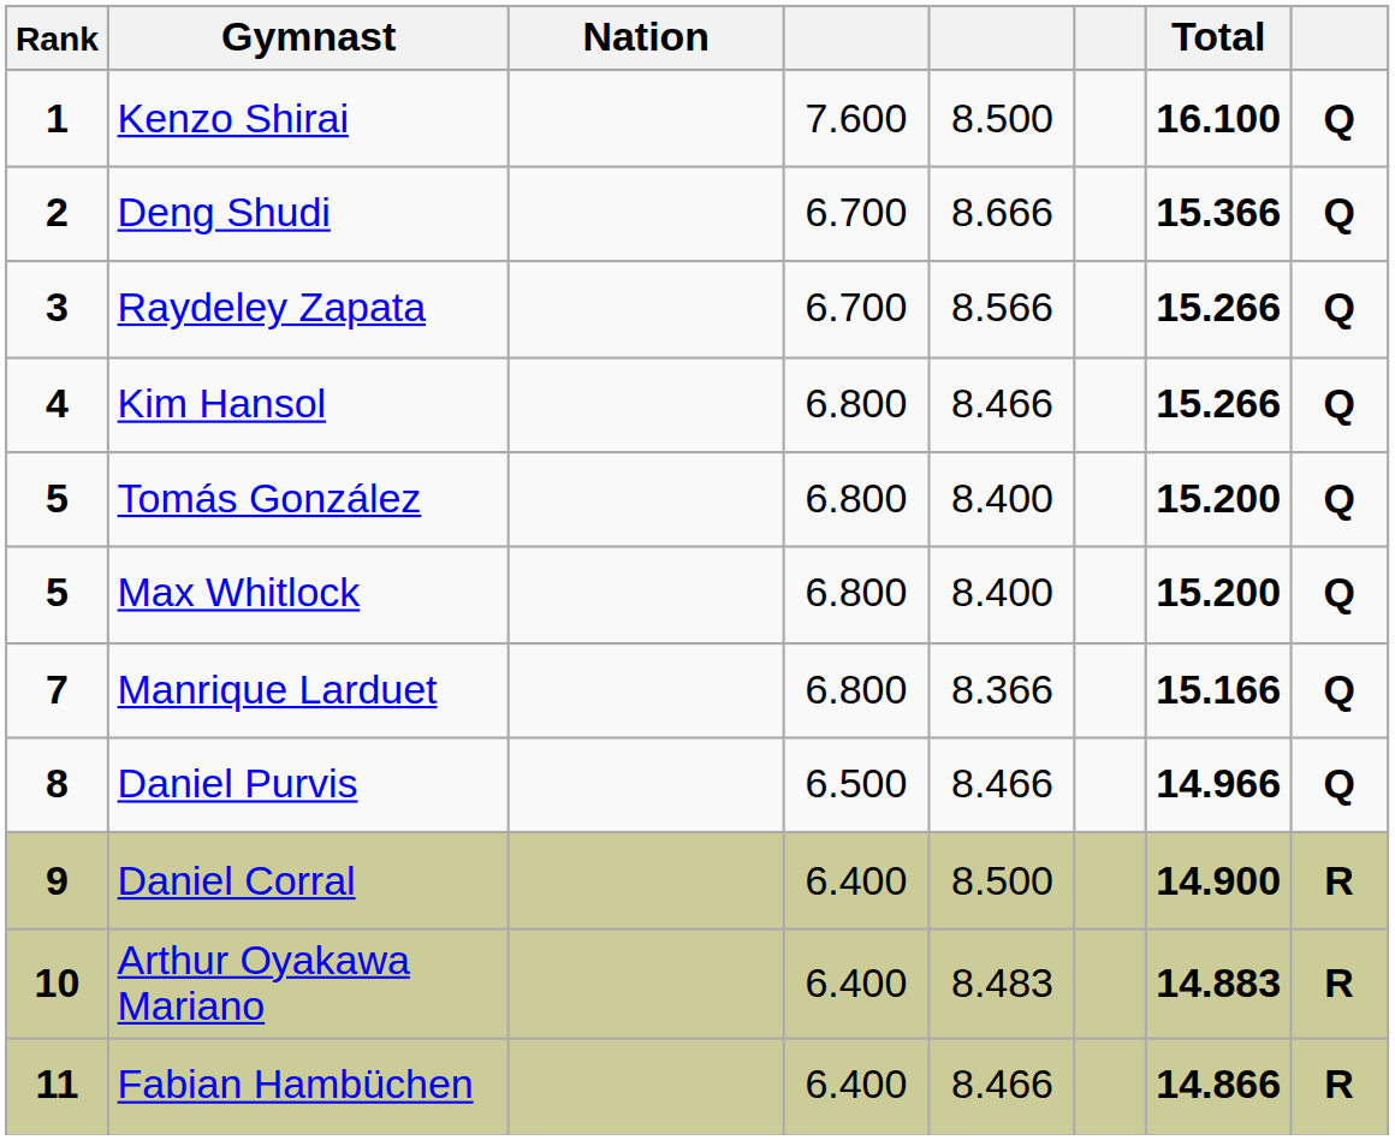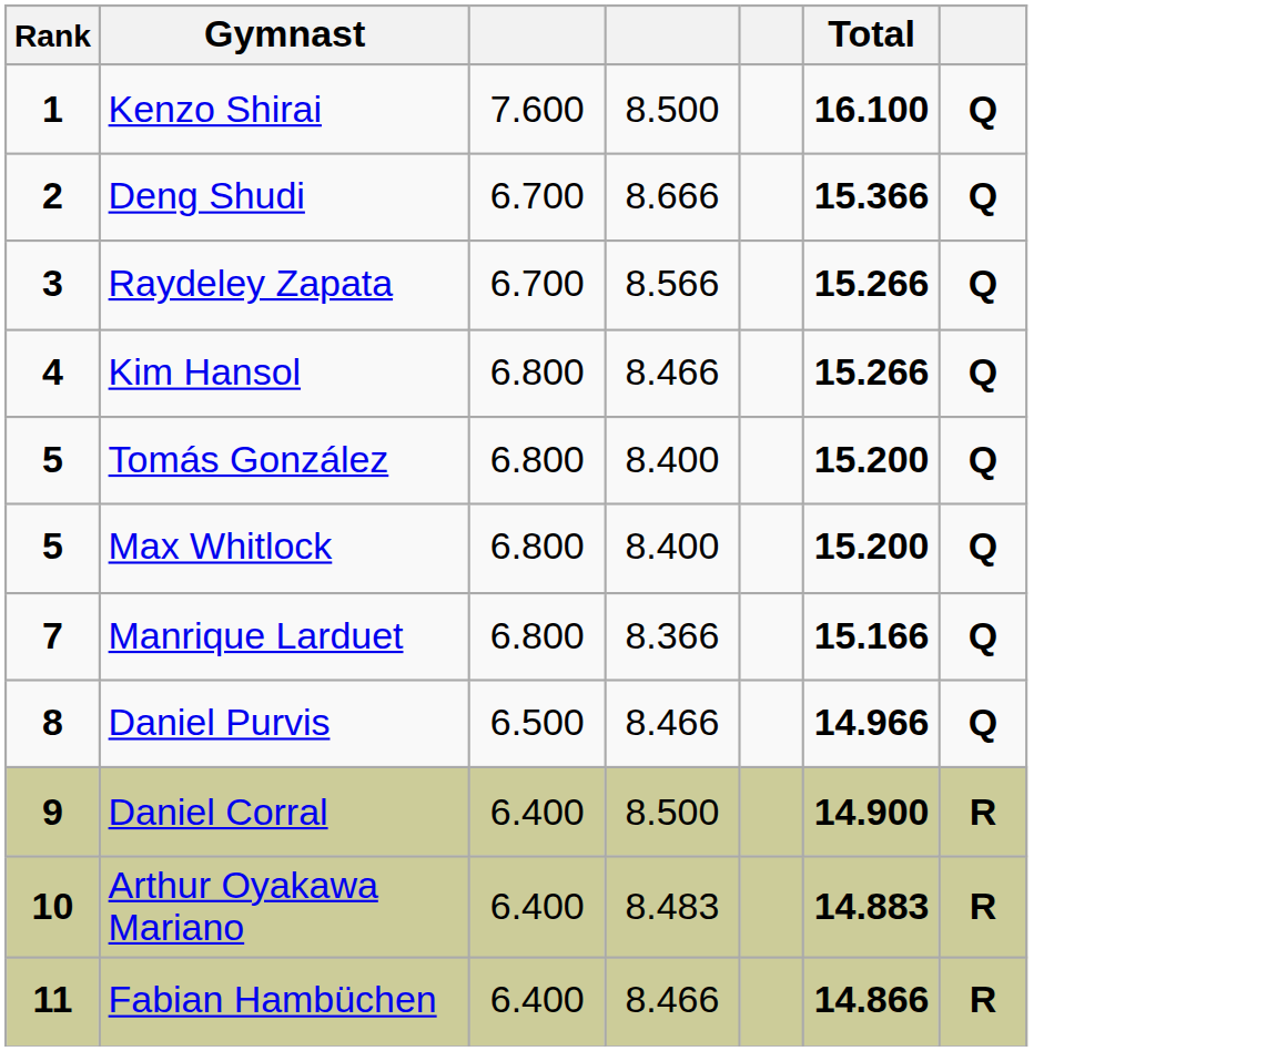 <table class="wikitable sortable" style="text-align:center;">
 <tr>
 <th scope="col"  style="width:15px;"><small>Rank</small></th>
 <th scope="col"  style="width:150px;">Gymnast</th>
-<th scope="col"  style="width:100px;">Nation</th>
 <th scope="col"  style="width:50px;"><small></small></th>
 <th scope="col"  style="width:50px;"><small></small></th>
 <th scope="col"  style="width:20px;"><small></small></th>
 <th scope="col"  style="width:50px;">Total</th>
 <th scope="col"  style="width:30px;"><small></small></th>
 </tr>
 <tr>
 <td scope=row style="text-align:center"><strong>1</strong></td>
 <td style="height:30px; text-align:left;"><a href='#'>Kenzo Shirai</a></td>
-<td style="text-align:left;"><small></small></td>
 <td>7.600</td>
 <td>8.500</td>
 <td></td>
 <td><strong>16.100</strong></td>
 <td><strong>Q</strong></td>
 </tr>
 <tr>
 <td scope=row style="text-align:center"><strong>2</strong></td>
 <td style="height:30px; text-align:left;"><a href='#'>Deng Shudi</a></td>
-<td style="text-align:left;"><small></small></td>
 <td>6.700</td>
 <td>8.666</td>
 <td></td>
 <td><strong>15.366</strong></td>
 <td><strong>Q</strong></td>
 </tr>
 <tr>
 <td scope=row style="text-align:center"><strong>3</strong></td>
 <td style="height:30px; text-align:left;"><a href='#'>Raydeley Zapata</a></td>
-<td style="text-align:left;"><small></small></td>
 <td>6.700</td>
 <td>8.566</td>
 <td></td>
 <td><strong>15.266</strong></td>
 <td><strong>Q</strong></td>
 </tr>
 <tr>
 <td scope=row style="text-align:center"><strong>4</strong></td>
 <td style="height:30px; text-align:left;"><a href='#'>Kim Hansol</a></td>
-<td style="text-align:left;"><small></small></td>
 <td>6.800</td>
 <td>8.466</td>
 <td></td>
 <td><strong>15.266</strong></td>
 <td><strong>Q</strong></td>
 </tr>
 <tr>
 <td scope=row style="text-align:center"><strong>5</strong></td>
 <td style="height:30px; text-align:left;"><a href='#'>Tomás González</a></td>
-<td style="text-align:left;"><small></small></td>
 <td>6.800</td>
 <td>8.400</td>
 <td></td>
 <td><strong>15.200</strong></td>
 <td><strong>Q</strong></td>
 </tr>
 <tr>
 <td scope=row style="text-align:center"><strong>5</strong></td>
 <td style="height:30px; text-align:left;"><a href='#'>Max Whitlock</a></td>
-<td style="text-align:left;"><small></small></td>
 <td>6.800</td>
 <td>8.400</td>
 <td></td>
 <td><strong>15.200</strong></td>
 <td><strong>Q</strong></td>
 </tr>
 <tr>
 <td scope=row style="text-align:center"><strong>7</strong></td>
 <td style="height:30px; text-align:left;"><a href='#'>Manrique Larduet</a></td>
-<td style="text-align:left;"><small></small></td>
 <td>6.800</td>
 <td>8.366</td>
 <td></td>
 <td><strong>15.166</strong></td>
 <td><strong>Q</strong></td>
 </tr>
 <tr>
 <td scope=row style="text-align:center"><strong>8</strong></td>
 <td style="height:30px; text-align:left;"><a href='#'>Daniel Purvis</a></td>
-<td style="text-align:left;"><small></small></td>
 <td>6.500</td>
 <td>8.466</td>
 <td></td>
 <td><strong>14.966</strong></td>
 <td><strong>Q</strong></td>
 </tr>
 <tr style="background:#CCCC99;">
 <td scope=row style="text-align:center"><strong>9</strong></td>
 <td style="height:30px; text-align:left;"><a href='#'>Daniel Corral</a></td>
-<td style="text-align:left;"><small></small></td>
 <td>6.400</td>
 <td>8.500</td>
 <td></td>
 <td><strong>14.900</strong></td>
 <td><strong>R</strong></td>
 </tr>
 <tr style="background:#CCCC99;">
 <td scope=row style="text-align:center"><strong>10</strong></td>
 <td style="height:30px; text-align:left;"><a href='#'>Arthur Oyakawa Mariano</a></td>
-<td style="text-align:left;"><small></small></td>
 <td>6.400</td>
 <td>8.483</td>
 <td></td>
 <td><strong>14.883</strong></td>
 <td><strong>R</strong></td>
 </tr>
 <tr style="background:#CCCC99;">
 <td scope=row style="text-align:center"><strong>11</strong></td>
 <td style="height:30px; text-align:left;"><a href='#'>Fabian Hambüchen</a></td>
-<td style="text-align:left;"><small></small></td>
 <td>6.400</td>
 <td>8.466</td>
 <td></td>
 <td><strong>14.866</strong></td>
 <td><strong>R</strong></td>
 </tr>
 </table>
